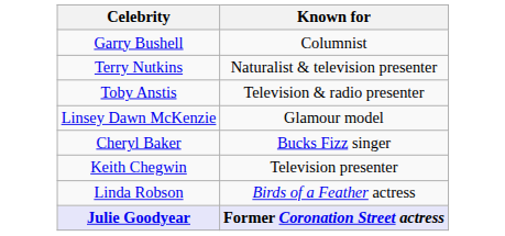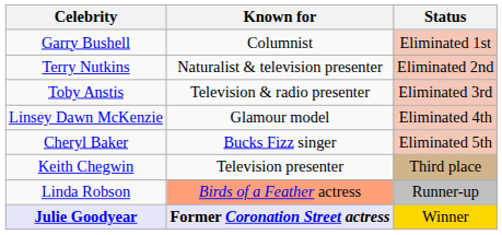 <table class="wikitable" style="margin: auto; text-align: center;">
 <tr>
 <th>Celebrity</th>
 <th>Known for</th>
+<th>Status</th>
 </tr>
 <tr>
 <td><a href='#'>Garry Bushell</a></td>
 <td>Columnist</td>
+<td style="background:#f4c7b8;">Eliminated 1st</td>
 </tr>
 <tr>
 <td><a href='#'>Terry Nutkins</a></td>
 <td>Naturalist & television presenter</td>
+<td style="background:#f4c7b8;">Eliminated 2nd</td>
 </tr>
 <tr>
 <td><a href='#'>Toby Anstis</a></td>
 <td>Television & radio presenter</td>
+<td style="background:#f4c7b8;">Eliminated 3rd</td>
 </tr>
 <tr>
 <td><a href='#'>Linsey Dawn McKenzie</a></td>
 <td>Glamour model</td>
+<td style="background:#f4c7b8;">Eliminated 4th</td>
 </tr>
 <tr>
 <td><a href='#'>Cheryl Baker</a></td>
 <td><a href='#'>Bucks Fizz</a> singer</td>
+<td style="background:#f4c7b8;">Eliminated 5th</td>
 </tr>
 <tr>
 <td><a href='#'>Keith Chegwin</a></td>
 <td>Television presenter</td>
+<td style="background:tan;">Third place</td>
 </tr>
 <tr>
 <td><a href='#'>Linda Robson</a></td>
-<td><em><a href='#'>Birds of a Feather</a></em> actress</td>
+<td style="background: lightsalmon;"><em><a href='#'>Birds of a Feather</a></em> actress</td>
+<td style="background:silver;">Runner-up</td>
 </tr>
 <tr>
 <td style="background:lavender;"><strong><a href='#'>Julie Goodyear</a></strong></td>
 <td style="background:lavender;"><strong>Former <em><a href='#'>Coronation Street</a> actress<strong><em></td>
+<td style=background:gold></strong>Winner<strong></td>
 </tr>
 </table>
